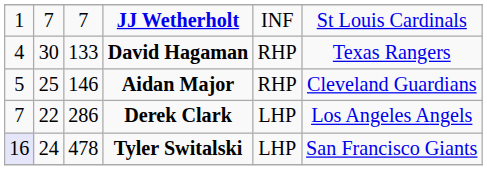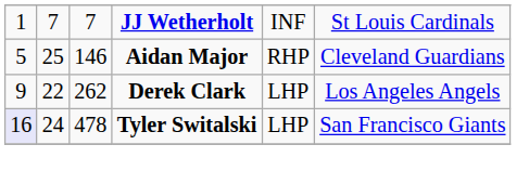 <table class="wikitable sortable" style="text-align: center">
 <tr>
 </tr>
 <tr>
 </tr>
 <tr align="center">
 </tr>
 <tr>
 <td>1</td>
 <td>7</td>
 <td>7</td>
 <td><strong><a href='#'>JJ Wetherholt</a></strong></td>
 <td>INF</td>
 <td><a href='#'>St Louis Cardinals</a></td>
 </tr>
 <tr>
-<td>4</td>
-<td>30</td>
-<td>133</td>
-<td><strong>David Hagaman</strong></td>
-<td>RHP</td>
-<td><a href='#'>Texas Rangers</a></td>
-</tr>
-<tr>
 <td>5</td>
 <td>25</td>
 <td>146</td>
 <td><strong>Aidan Major</strong></td>
 <td>RHP</td>
 <td><a href='#'>Cleveland Guardians</a></td>
 </tr>
 <tr>
-<td>7</td>
+<td>9</td>
 <td>22</td>
-<td>286</td>
+<td>262</td>
 <td><strong>Derek Clark</strong></td>
 <td>LHP</td>
 <td><a href='#'>Los Angeles Angels</a></td>
 </tr>
 <tr>
 <td style="background: lavender;">16</td>
 <td>24</td>
 <td>478</td>
 <td><strong>Tyler Switalski</strong></td>
 <td>LHP</td>
 <td><a href='#'>San Francisco Giants</a></td>
 </tr>
 <tr>
 </tr>
 </table>
